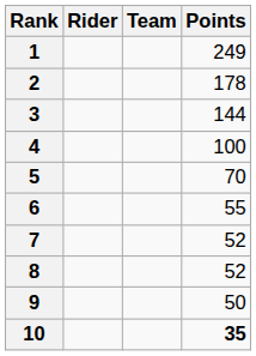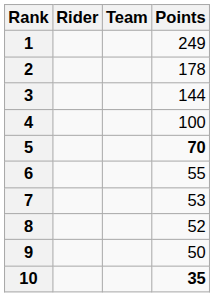 <table class="wikitable">
 <tr>
 <th scope="col">Rank</th>
 <th scope="col">Rider</th>
 <th scope="col">Team</th>
 <th scope="col">Points</th>
 </tr>
 <tr>
 <th scope="row">1</th>
 <td> </td>
 <td></td>
 <td style="text-align:right;">249</td>
 </tr>
 <tr>
 <th scope="row">2</th>
 <td> </td>
 <td></td>
 <td style="text-align:right;">178</td>
 </tr>
 <tr>
 <th scope="row">3</th>
 <td></td>
 <td></td>
 <td style="text-align:right;">144</td>
 </tr>
 <tr>
 <th scope="row">4</th>
 <td></td>
 <td></td>
 <td style="text-align:right;">100</td>
 </tr>
 <tr>
 <th scope="row">5</th>
 <td></td>
 <td></td>
-<td style="text-align:right;">70</td>
+<td style="text-align:right;"><strong>70</strong></td>
 </tr>
 <tr>
 <th scope="row">6</th>
 <td></td>
 <td></td>
 <td style="text-align:right;">55</td>
 </tr>
 <tr>
 <th scope="row">7</th>
 <td></td>
 <td></td>
-<td style="text-align:right;">52</td>
+<td style="text-align:right;">53</td>
 </tr>
 <tr>
 <th scope="row">8</th>
 <td></td>
 <td></td>
 <td style="text-align:right;">52</td>
 </tr>
 <tr>
 <th scope="row">9</th>
 <td></td>
 <td></td>
 <td style="text-align:right;">50</td>
 </tr>
 <tr>
 <th scope="row">10</th>
 <td></td>
 <td></td>
 <td style="text-align:right;"><strong>35</strong></td>
 </tr>
 </table>
